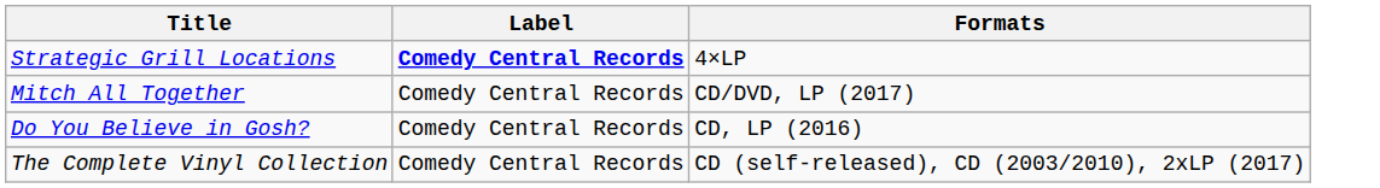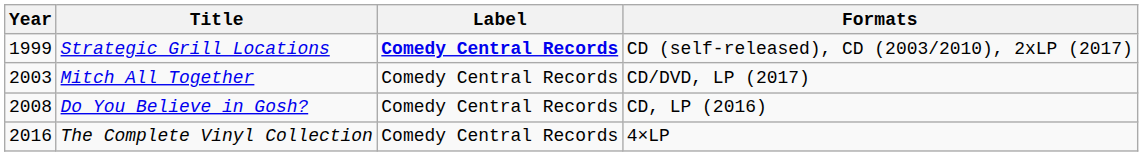 <table class="wikitable">
 <tr>
+<th scope="col">Year</th>
 <th scope="col">Title</th>
 <th scope="col">Label</th>
 <th scope="col">Formats</th>
 </tr>
 <tr>
+<td>1999</td>
 <td scope="row"><em><a href='#'>Strategic Grill Locations</a></em></td>
 <td><strong><a href='#'>Comedy Central Records</a></strong></td>
-<td>4×LP</td>
+<td>CD (self-released), CD (2003/2010), 2xLP (2017)</td>
 </tr>
 <tr>
+<td>2003</td>
 <td scope="row"><em><a href='#'>Mitch All Together</a></em></td>
 <td>Comedy Central Records</td>
 <td>CD/DVD, LP (2017)</td>
 </tr>
 <tr>
+<td>2008</td>
 <td scope="row"><em><a href='#'>Do You Believe in Gosh?</a></em></td>
 <td>Comedy Central Records</td>
 <td>CD, LP (2016)</td>
 </tr>
 <tr>
+<td>2016</td>
 <td scope="row"><em>The Complete Vinyl Collection</em></td>
 <td>Comedy Central Records</td>
-<td>CD (self-released), CD (2003/2010), 2xLP (2017)</td>
+<td>4×LP</td>
 </tr>
 </table>
